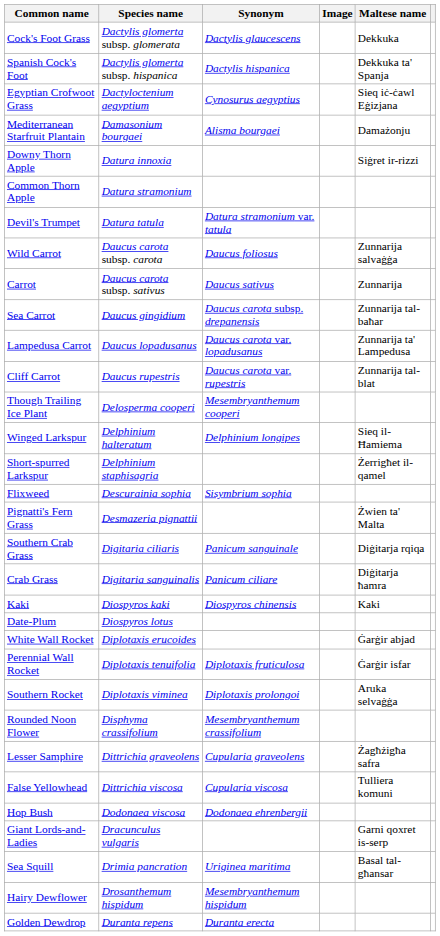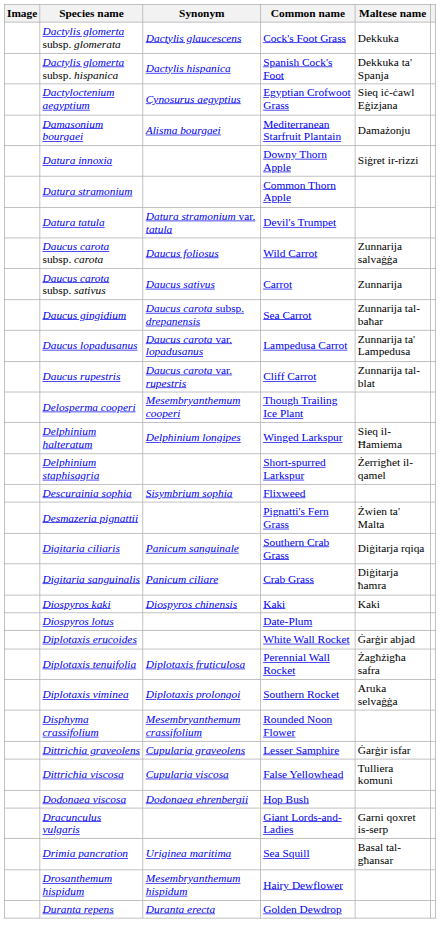 <table class="wikitable" style="background: white">
 <tr>
-<th>Common name</th>
+<th>Image</th>
 <th>Species name</th>
 <th>Synonym</th>
-<th>Image</th>
+<th>Common name</th>
 <th>Maltese name</th>
 <th></th>
 </tr>
 <tr>
-<td><a href='#'>Cock's Foot Grass</a></td>
+<td></td>
 <td><em><a href='#'>Dactylis glomerta</a></em> subsp. <em>glomerata</em></td>
 <td><em><a href='#'>Dactylis glaucescens</a></em></td>
-<td></td>
+<td><a href='#'>Cock's Foot Grass</a></td>
 <td>Dekkuka</td>
 <td></td>
 </tr>
 <tr>
-<td><a href='#'>Spanish Cock's Foot</a></td>
+<td></td>
 <td><em><a href='#'>Dactylis glomerta</a></em> subsp. <em>hispanica</em></td>
 <td><em><a href='#'>Dactylis hispanica</a></em></td>
-<td></td>
+<td><a href='#'>Spanish Cock's Foot</a></td>
 <td>Dekkuka ta' Spanja</td>
 <td></td>
 </tr>
 <tr>
-<td><a href='#'>Egyptian Crofwoot Grass</a></td>
+<td></td>
 <td><em><a href='#'>Dactyloctenium aegyptium</a></em></td>
 <td><em><a href='#'>Cynosurus aegyptius</a></em></td>
-<td></td>
+<td><a href='#'>Egyptian Crofwoot Grass</a></td>
 <td>Sieq iċ-ċawl Eġizjana</td>
 <td></td>
 </tr>
 <tr>
-<td><a href='#'>Mediterranean Starfruit Plantain</a></td>
+<td></td>
 <td><em><a href='#'>Damasonium bourgaei</a></em></td>
 <td><em><a href='#'>Alisma bourgaei</a></em></td>
-<td></td>
+<td><a href='#'>Mediterranean Starfruit Plantain</a></td>
 <td>Damażonju</td>
 <td></td>
 </tr>
 <tr>
-<td><a href='#'>Downy Thorn Apple</a></td>
+<td></td>
 <td><em><a href='#'>Datura innoxia</a></em></td>
 <td></td>
-<td></td>
+<td><a href='#'>Downy Thorn Apple</a></td>
 <td>Siġret ir-rizzi</td>
 <td></td>
 </tr>
 <tr>
-<td><a href='#'>Common Thorn Apple</a></td>
+<td></td>
 <td><em><a href='#'>Datura stramonium</a></em></td>
 <td></td>
-<td></td>
+<td><a href='#'>Common Thorn Apple</a></td>
 <td></td>
 <td></td>
 </tr>
 <tr>
-<td><a href='#'>Devil's Trumpet</a></td>
+<td></td>
 <td><em><a href='#'>Datura tatula</a></em></td>
 <td><a href='#'><em>Datura stramonium</em> var. <em>tatula</em></a></td>
-<td></td>
+<td><a href='#'>Devil's Trumpet</a></td>
 <td></td>
 <td></td>
 </tr>
 <tr>
-<td><a href='#'>Wild Carrot</a></td>
+<td></td>
 <td><em><a href='#'>Daucus carota</a></em> subsp. <em>carota</em></td>
 <td><em><a href='#'>Daucus foliosus</a></em></td>
-<td></td>
+<td><a href='#'>Wild Carrot</a></td>
 <td>Zunnarija salvaġġa</td>
 <td></td>
 </tr>
 <tr>
-<td><a href='#'>Carrot</a></td>
+<td></td>
 <td><em><a href='#'>Daucus carota</a></em> subsp. <em>sativus</em></td>
 <td><em><a href='#'>Daucus sativus</a></em></td>
-<td></td>
+<td><a href='#'>Carrot</a></td>
 <td>Zunnarija</td>
 <td></td>
 </tr>
 <tr>
-<td><a href='#'>Sea Carrot</a></td>
+<td></td>
 <td><em><a href='#'>Daucus gingidium</a></em></td>
 <td><a href='#'><em>Daucus carota</em> subsp. <em>drepanensis </em></a></td>
-<td></td>
+<td><a href='#'>Sea Carrot</a></td>
 <td>Zunnarija tal-baħar</td>
 <td></td>
 </tr>
 <tr>
-<td><a href='#'>Lampedusa Carrot</a></td>
+<td></td>
 <td><em><a href='#'>Daucus lopadusanus</a></em></td>
 <td><a href='#'><em>Daucus carota</em> var. <em>lopadusanus</em></a></td>
-<td></td>
+<td><a href='#'>Lampedusa Carrot</a></td>
 <td>Zunnarija ta' Lampedusa</td>
 <td></td>
 </tr>
 <tr>
-<td><a href='#'>Cliff Carrot</a></td>
+<td></td>
 <td><em><a href='#'>Daucus rupestris</a></em></td>
 <td><a href='#'><em>Daucus carota</em> var. <em>rupestris</em></a></td>
-<td></td>
+<td><a href='#'>Cliff Carrot</a></td>
 <td>Zunnarija tal-blat</td>
 <td></td>
 </tr>
 <tr>
-<td><a href='#'>Though Trailing Ice Plant</a></td>
+<td></td>
 <td><em><a href='#'>Delosperma cooperi</a></em></td>
 <td><em><a href='#'>Mesembryanthemum cooperi</a></em></td>
-<td></td>
+<td><a href='#'>Though Trailing Ice Plant</a></td>
 <td></td>
 <td></td>
 </tr>
 <tr>
-<td><a href='#'>Winged Larkspur</a></td>
+<td></td>
 <td><em><a href='#'>Delphinium halteratum</a></em></td>
 <td><em><a href='#'>Delphinium longipes</a></em></td>
-<td></td>
+<td><a href='#'>Winged Larkspur</a></td>
 <td>Sieq il-Ħamiema</td>
 <td></td>
 </tr>
 <tr>
-<td><a href='#'>Short-spurred Larkspur</a></td>
+<td></td>
 <td><em><a href='#'>Delphinium staphisagria</a></em></td>
 <td></td>
-<td></td>
+<td><a href='#'>Short-spurred Larkspur</a></td>
 <td>Żerrigħet il-qamel</td>
 <td></td>
 </tr>
 <tr>
-<td><a href='#'>Flixweed</a></td>
+<td></td>
 <td><em><a href='#'>Descurainia sophia</a></em></td>
 <td><em><a href='#'>Sisymbrium sophia</a></em></td>
-<td></td>
+<td><a href='#'>Flixweed</a></td>
 <td></td>
 <td></td>
 </tr>
 <tr>
-<td><a href='#'>Pignatti's Fern Grass</a></td>
+<td></td>
 <td><em><a href='#'>Desmazeria pignattii</a></em></td>
 <td></td>
-<td></td>
+<td><a href='#'>Pignatti's Fern Grass</a></td>
 <td>Żwien ta' Malta</td>
 <td></td>
 </tr>
 <tr>
-<td><a href='#'>Southern Crab Grass</a></td>
+<td></td>
 <td><em><a href='#'>Digitaria ciliaris</a></em></td>
 <td><em><a href='#'>Panicum sanguinale</a></em></td>
-<td></td>
+<td><a href='#'>Southern Crab Grass</a></td>
 <td>Diġitarja rqiqa</td>
 <td></td>
 </tr>
 <tr>
-<td><a href='#'>Crab Grass</a></td>
+<td></td>
 <td><em><a href='#'>Digitaria sanguinalis</a></em></td>
 <td><em><a href='#'>Panicum ciliare</a></em></td>
-<td></td>
+<td><a href='#'>Crab Grass</a></td>
 <td>Diġitarja ħamra</td>
 <td></td>
 </tr>
 <tr>
-<td><a href='#'>Kaki</a></td>
+<td></td>
 <td><em><a href='#'>Diospyros kaki</a></em></td>
 <td><em><a href='#'>Diospyros chinensis</a></em></td>
-<td></td>
+<td><a href='#'>Kaki</a></td>
 <td>Kaki</td>
 <td></td>
 </tr>
 <tr>
-<td><a href='#'>Date-Plum</a></td>
+<td></td>
 <td><em><a href='#'>Diospyros lotus</a></em></td>
 <td></td>
-<td></td>
+<td><a href='#'>Date-Plum</a></td>
 <td></td>
 <td></td>
 </tr>
 <tr>
-<td><a href='#'>White Wall Rocket</a></td>
+<td></td>
 <td><em><a href='#'>Diplotaxis erucoides</a></em></td>
 <td></td>
-<td></td>
+<td><a href='#'>White Wall Rocket</a></td>
 <td>Ġarġir abjad</td>
 <td></td>
 </tr>
 <tr>
-<td><a href='#'>Perennial Wall Rocket</a></td>
+<td></td>
 <td><em><a href='#'>Diplotaxis tenuifolia</a></em></td>
 <td><em><a href='#'>Diplotaxis fruticulosa</a></em></td>
+<td><a href='#'>Perennial Wall Rocket</a></td>
+<td>Żagħżigħa safra</td>
 <td></td>
+</tr>
+<tr>
+<td></td>
+<td><em><a href='#'>Diplotaxis viminea</a></em></td>
+<td><em><a href='#'>Diplotaxis prolongoi</a></em></td>
+<td><a href='#'>Southern Rocket</a></td>
+<td>Aruka selvaġġa</td>
+<td></td>
+</tr>
+<tr>
+<td></td>
+<td><em><a href='#'>Disphyma crassifolium</a></em></td>
+<td><em><a href='#'>Mesembryanthemum crassifolium</a></em></td>
+<td><a href='#'>Rounded Noon Flower</a></td>
+<td></td>
+<td></td>
+</tr>
+<tr>
+<td></td>
+<td><em><a href='#'>Dittrichia graveolens</a></em></td>
+<td><em><a href='#'>Cupularia graveolens</a></em></td>
+<td><a href='#'>Lesser Samphire</a></td>
 <td>Ġarġir isfar</td>
 <td></td>
 </tr>
 <tr>
-<td><a href='#'>Southern Rocket</a></td>
-<td><em><a href='#'>Diplotaxis viminea</a></em></td>
-<td><em><a href='#'>Diplotaxis prolongoi</a></em></td>
 <td></td>
-<td>Aruka selvaġġa</td>
+<td><em><a href='#'>Dittrichia viscosa</a></em></td>
+<td><em><a href='#'>Cupularia viscosa</a></em></td>
+<td><a href='#'>False Yellowhead</a></td>
+<td>Tulliera komuni</td>
 <td></td>
 </tr>
 <tr>
-<td><a href='#'>Rounded Noon Flower</a></td>
-<td><em><a href='#'>Disphyma crassifolium</a></em></td>
-<td><em><a href='#'>Mesembryanthemum crassifolium</a></em></td>
 <td></td>
+<td><em><a href='#'>Dodonaea viscosa</a></em></td>
+<td><em><a href='#'>Dodonaea ehrenbergii</a></em></td>
+<td><a href='#'>Hop Bush</a></td>
 <td></td>
 <td></td>
 </tr>
 <tr>
-<td><a href='#'>Lesser Samphire</a></td>
-<td><em><a href='#'>Dittrichia graveolens</a></em></td>
-<td><em><a href='#'>Cupularia graveolens</a></em></td>
 <td></td>
-<td>Żagħżigħa safra</td>
+<td><em><a href='#'>Dracunculus vulgaris</a></em></td>
+<td></td>
+<td><a href='#'>Giant Lords-and-Ladies</a></td>
+<td>Garni qoxret is-serp</td>
 <td></td>
 </tr>
 <tr>
-<td><a href='#'>False Yellowhead</a></td>
-<td><em><a href='#'>Dittrichia viscosa</a></em></td>
-<td><em><a href='#'>Cupularia viscosa</a></em></td>
 <td></td>
-<td>Tulliera komuni</td>
+<td><em><a href='#'>Drimia pancration</a></em></td>
+<td><em><a href='#'>Uriginea maritima</a></em></td>
+<td><a href='#'>Sea Squill</a></td>
+<td>Basal tal-għansar</td>
 <td></td>
 </tr>
 <tr>
-<td><a href='#'>Hop Bush</a></td>
-<td><em><a href='#'>Dodonaea viscosa</a></em></td>
-<td><em><a href='#'>Dodonaea ehrenbergii</a></em></td>
 <td></td>
+<td><em><a href='#'>Drosanthemum hispidum</a></em></td>
+<td><em><a href='#'>Mesembryanthemum hispidum</a></em></td>
+<td><a href='#'>Hairy Dewflower</a></td>
 <td></td>
 <td></td>
 </tr>
 <tr>
-<td><a href='#'>Giant Lords-and-Ladies</a></td>
-<td><em><a href='#'>Dracunculus vulgaris</a></em></td>
 <td></td>
-<td></td>
-<td>Garni qoxret is-serp</td>
-<td></td>
-</tr>
-<tr>
-<td><a href='#'>Sea Squill</a></td>
-<td><em><a href='#'>Drimia pancration</a></em></td>
-<td><em><a href='#'>Uriginea maritima</a></em></td>
-<td></td>
-<td>Basal tal-għansar</td>
-<td></td>
-</tr>
-<tr>
-<td><a href='#'>Hairy Dewflower</a></td>
-<td><em><a href='#'>Drosanthemum hispidum</a></em></td>
-<td><em><a href='#'>Mesembryanthemum hispidum</a></em></td>
-<td></td>
-<td></td>
-<td></td>
-</tr>
-<tr>
-<td><a href='#'>Golden Dewdrop</a></td>
 <td><em><a href='#'>Duranta repens</a></em></td>
 <td><em><a href='#'>Duranta erecta</a></em></td>
-<td></td>
+<td><a href='#'>Golden Dewdrop</a></td>
 <td></td>
 <td></td>
 </tr>
 </table>
